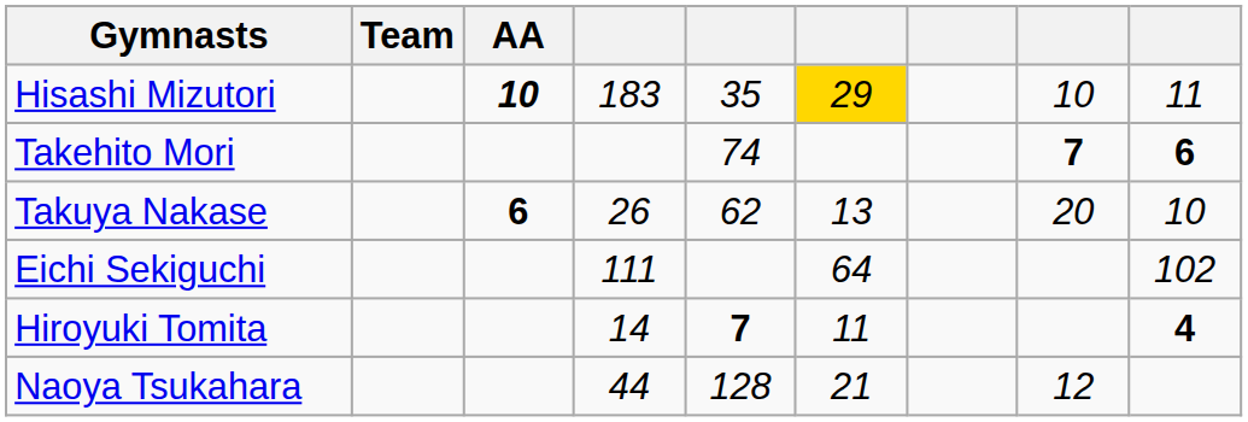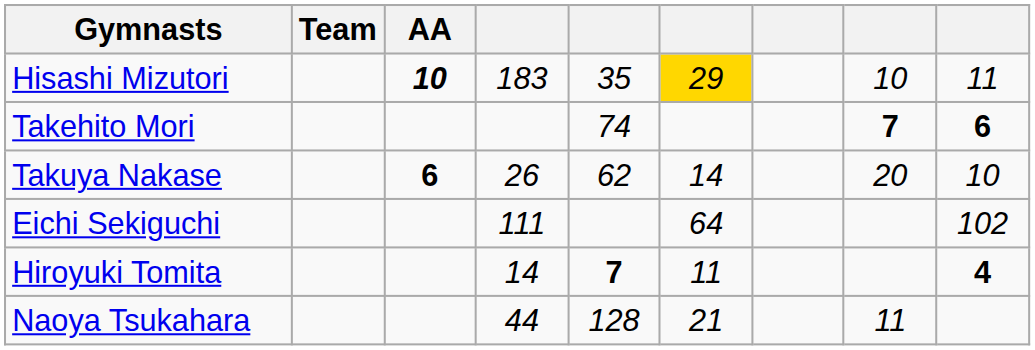 <table class="wikitable sortable collapsible autocollapse plainrowheaders" style="text-align:center; font-size:95%;">
 <tr>
 <th width=28% class=unsortable>Gymnasts</th>
 <th width=9% class=unsortable>Team</th>
 <th width=9% class=unsortable>AA</th>
 <th width=9% class=unsortable></th>
 <th width=9% class=unsortable></th>
 <th width=9% class=unsortable></th>
 <th width=9% class=unsortable></th>
 <th width=9% class=unsortable></th>
 <th width=9% class=unsortable></th>
 </tr>
 <tr>
 <td align=left><a href='#'>Hisashi Mizutori</a></td>
 <td></td>
 <td><strong><em>10</em></strong></td>
 <td><em>183</em></td>
 <td><em>35</em></td>
 <td style="background: gold;"><em>29</em></td>
 <td></td>
 <td><em>10</em></td>
 <td><em>11</em></td>
 </tr>
 <tr>
 <td align=left><a href='#'>Takehito Mori</a></td>
 <td></td>
 <td></td>
 <td></td>
 <td><em>74</em></td>
 <td></td>
 <td></td>
 <td><strong>7</strong></td>
 <td><strong>6</strong></td>
 </tr>
 <tr>
 <td align=left><a href='#'>Takuya Nakase</a></td>
 <td></td>
 <td><strong>6</strong></td>
 <td><em>26</em></td>
 <td><em>62</em></td>
-<td><em>13</em></td>
+<td><em>14</em></td>
 <td></td>
 <td><em>20</em></td>
 <td><em>10</em></td>
 </tr>
 <tr>
 <td align=left><a href='#'>Eichi Sekiguchi</a></td>
 <td></td>
 <td></td>
 <td><em>111</em></td>
 <td></td>
 <td><em>64</em></td>
 <td></td>
 <td></td>
 <td><em>102</em></td>
 </tr>
 <tr>
 <td align=left><a href='#'>Hiroyuki Tomita</a></td>
 <td></td>
 <td></td>
 <td><em>14</em></td>
 <td><strong>7</strong></td>
 <td><em>11</em></td>
 <td></td>
 <td></td>
 <td><strong>4</strong></td>
 </tr>
 <tr>
 <td align=left><a href='#'>Naoya Tsukahara</a></td>
 <td></td>
 <td></td>
 <td><em>44</em></td>
 <td><em>128</em></td>
 <td><em>21</em></td>
 <td></td>
-<td><em>12</em></td>
+<td><em>11</em></td>
 <td></td>
 </tr>
 </table>
